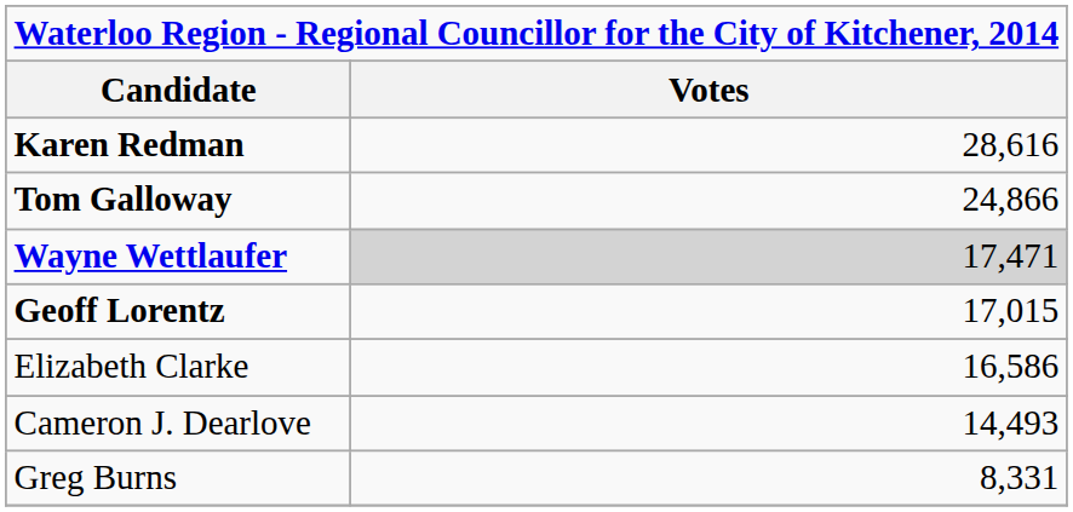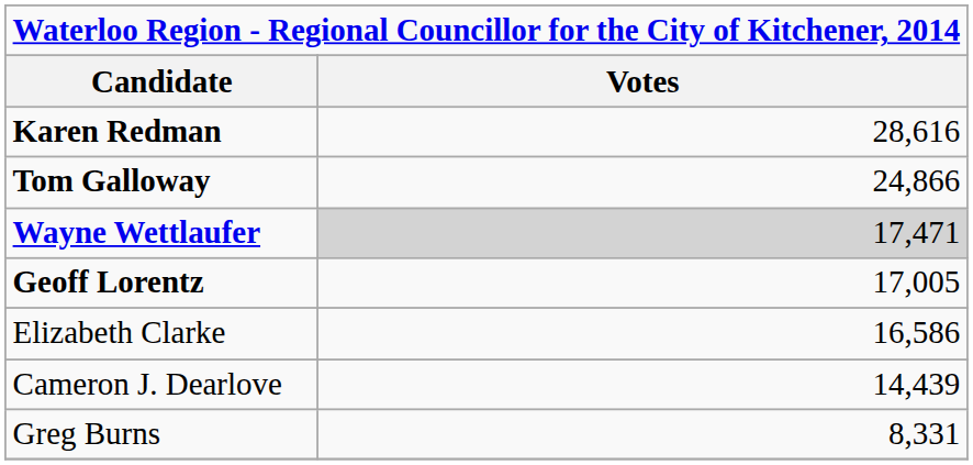 <table class="wikitable">
 <tr>
 <td Colspan="2" align="center"><strong><a href='#'>Waterloo Region - Regional Councillor for the City of Kitchener, 2014</a></strong></td>
 </tr>
 <tr>
 <th width="150px">Candidate</th>
 <th>Votes</th>
 </tr>
 <tr>
 <td><strong>Karen Redman</strong></td>
 <td align=right>28,616</td>
 </tr>
 <tr>
 <td><strong>Tom Galloway</strong></td>
 <td align=right>24,866</td>
 </tr>
 <tr>
 <td><strong><a href='#'>Wayne Wettlaufer</a></strong></td>
 <td align=right style="background: lightgrey;">17,471</td>
 </tr>
 <tr>
 <td><strong>Geoff Lorentz</strong></td>
-<td align=right>17,015</td>
+<td align=right>17,005</td>
 </tr>
 <tr>
 <td>Elizabeth Clarke</td>
 <td align=right>16,586</td>
 </tr>
 <tr>
 <td>Cameron J. Dearlove</td>
-<td align=right>14,493</td>
+<td align=right>14,439</td>
 </tr>
 <tr>
 <td>Greg Burns</td>
 <td align=right>8,331</td>
 </tr>
 <tr>
 </tr>
 </table>
